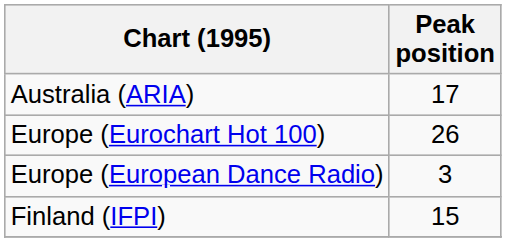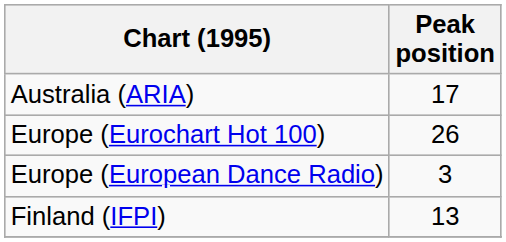 <table class="wikitable sortable">
 <tr>
 <th>Chart (1995)</th>
 <th>Peak<br>position</th>
 </tr>
 <tr>
 <td>Australia (<a href='#'>ARIA</a>)</td>
 <td align="center">17</td>
 </tr>
 <tr>
 <td>Europe (<a href='#'>Eurochart Hot 100</a>)</td>
 <td align="center">26</td>
 </tr>
 <tr>
 <td>Europe (<a href='#'>European Dance Radio</a>)</td>
 <td align="center">3</td>
 </tr>
 <tr>
 <td>Finland (<a href='#'>IFPI</a>)</td>
-<td align="center">15</td>
+<td align="center">13</td>
 </tr>
 <tr>
 </tr>
 <tr>
 </tr>
 <tr>
 </tr>
 <tr>
 </tr>
 <tr>
 </tr>
 <tr>
 </tr>
 </table>
